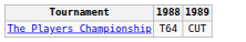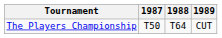 <table class="wikitable" style="font-size:95%;text-align:center;">
 <tr>
 <th>Tournament</th>
+<th>1987</th>
 <th>1988</th>
 <th>1989</th>
 </tr>
 <tr>
 <td align=left><a href='#'>The Players Championship</a></td>
+<td>T50</td>
 <td>T64</td>
 <td>CUT</td>
 </tr>
 </table>
